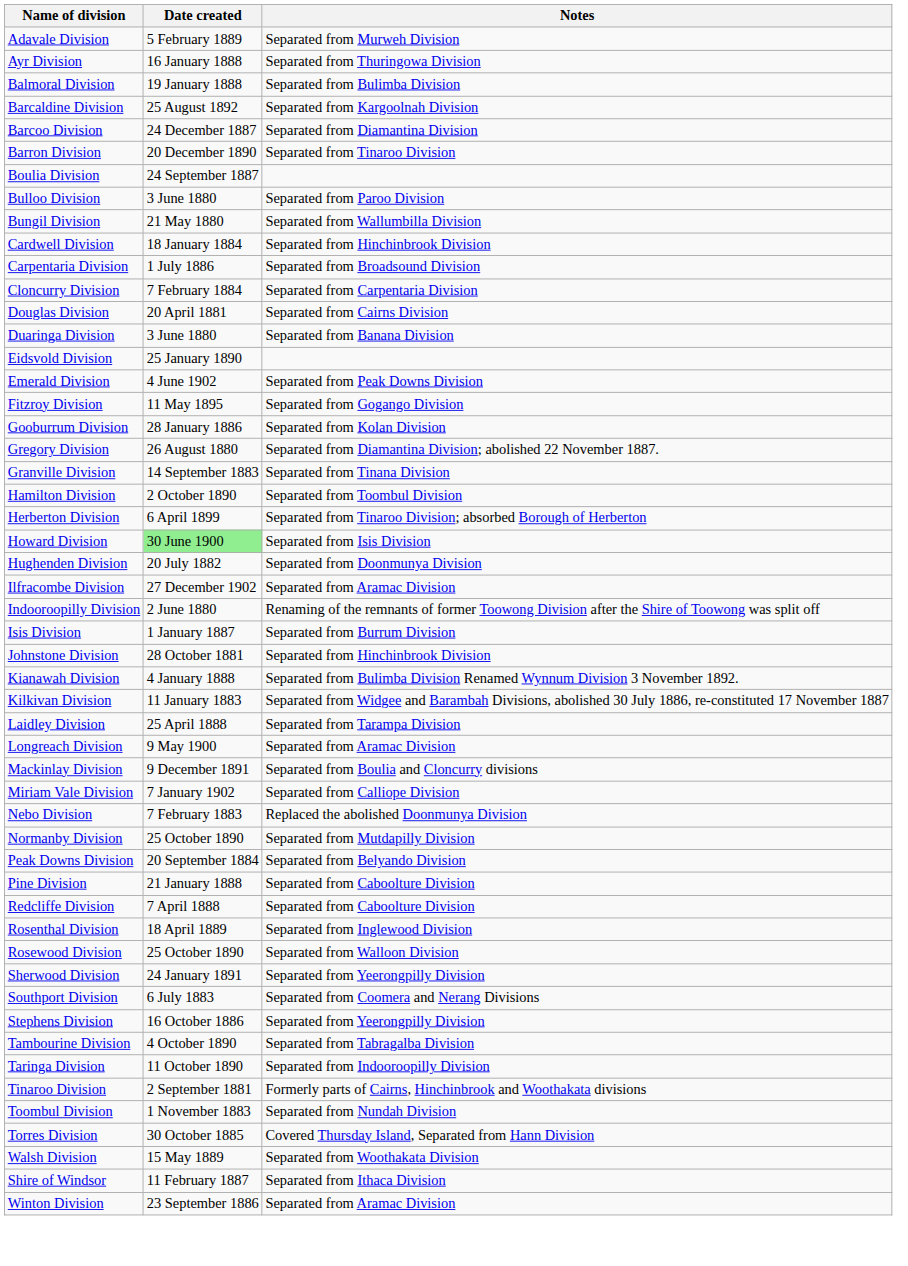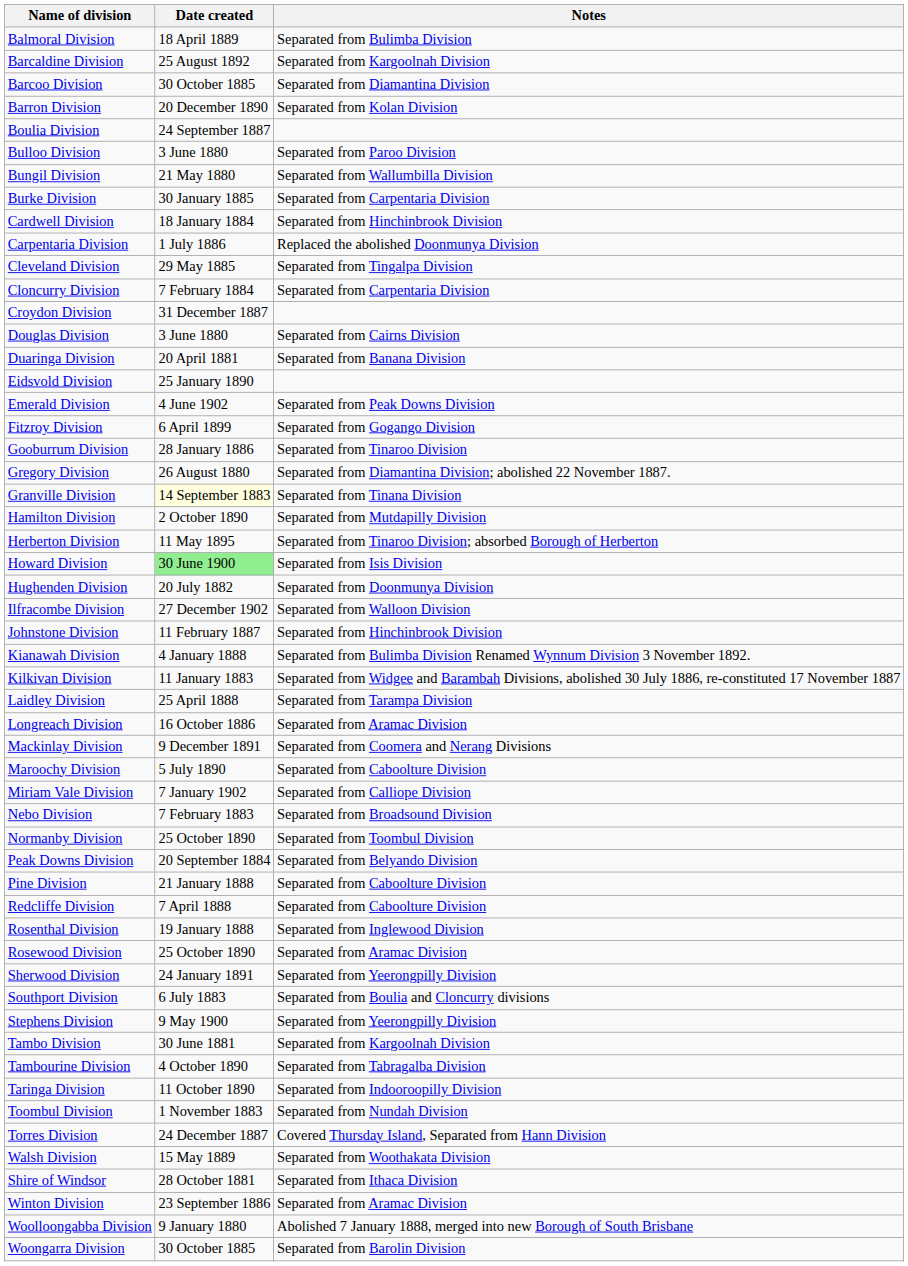 <table class="wikitable sortable">
 <tr>
 <th>Name of division</th>
 <th>Date created</th>
 <th>Notes</th>
 </tr>
 <tr>
-<td><a href='#'>Adavale Division</a></td>
-<td>5 February 1889</td>
-<td>Separated from <a href='#'>Murweh Division</a></td>
-</tr>
-<tr>
-<td><a href='#'>Ayr Division</a></td>
-<td>16 January 1888</td>
-<td>Separated from <a href='#'>Thuringowa Division</a></td>
-</tr>
-<tr>
 <td><a href='#'>Balmoral Division</a></td>
-<td>19 January 1888</td>
+<td>18 April 1889</td>
 <td>Separated from <a href='#'>Bulimba Division</a></td>
 </tr>
 <tr>
 <td><a href='#'>Barcaldine Division</a></td>
 <td>25 August 1892</td>
 <td>Separated from <a href='#'>Kargoolnah Division</a></td>
 </tr>
 <tr>
 <td><a href='#'>Barcoo Division</a></td>
-<td>24 December 1887</td>
+<td>30 October 1885</td>
 <td>Separated from <a href='#'>Diamantina Division</a></td>
 </tr>
 <tr>
 <td><a href='#'>Barron Division</a></td>
 <td>20 December 1890</td>
-<td>Separated from <a href='#'>Tinaroo Division</a></td>
+<td>Separated from <a href='#'>Kolan Division</a></td>
 </tr>
 <tr>
 <td><a href='#'>Boulia Division</a></td>
 <td>24 September 1887</td>
 <td></td>
 </tr>
 <tr>
 <td><a href='#'>Bulloo Division</a></td>
 <td>3 June 1880</td>
 <td>Separated from <a href='#'>Paroo Division</a></td>
 </tr>
 <tr>
 <td><a href='#'>Bungil Division</a></td>
 <td>21 May 1880</td>
 <td>Separated from <a href='#'>Wallumbilla Division</a></td>
 </tr>
 <tr>
+<td><a href='#'>Burke Division</a></td>
+<td>30 January 1885</td>
+<td>Separated from <a href='#'>Carpentaria Division</a></td>
+</tr>
+<tr>
 <td><a href='#'>Cardwell Division</a></td>
 <td>18 January 1884</td>
 <td>Separated from <a href='#'>Hinchinbrook Division</a></td>
 </tr>
 <tr>
 <td><a href='#'>Carpentaria Division</a></td>
 <td>1 July 1886</td>
-<td>Separated from <a href='#'>Broadsound Division</a></td>
+<td>Replaced the abolished <a href='#'>Doonmunya Division</a></td>
+</tr>
+<tr>
+<td><a href='#'>Cleveland Division</a></td>
+<td>29 May 1885</td>
+<td>Separated from <a href='#'>Tingalpa Division</a></td>
 </tr>
 <tr>
 <td><a href='#'>Cloncurry Division</a></td>
 <td>7 February 1884</td>
 <td>Separated from <a href='#'>Carpentaria Division</a></td>
 </tr>
 <tr>
+<td><a href='#'>Croydon Division</a></td>
+<td>31 December 1887</td>
+<td></td>
+</tr>
+<tr>
 <td><a href='#'>Douglas Division</a></td>
-<td>20 April 1881</td>
+<td>3 June 1880</td>
 <td>Separated from <a href='#'>Cairns Division</a></td>
 </tr>
 <tr>
 <td><a href='#'>Duaringa Division</a></td>
-<td>3 June 1880</td>
+<td>20 April 1881</td>
 <td>Separated from <a href='#'>Banana Division</a></td>
 </tr>
 <tr>
 <td><a href='#'>Eidsvold Division</a></td>
 <td>25 January 1890</td>
 <td></td>
 </tr>
 <tr>
 <td><a href='#'>Emerald Division</a></td>
 <td>4 June 1902</td>
 <td>Separated from <a href='#'>Peak Downs Division</a></td>
 </tr>
 <tr>
 <td><a href='#'>Fitzroy Division</a></td>
-<td>11 May 1895</td>
+<td>6 April 1899</td>
 <td>Separated from <a href='#'>Gogango Division</a></td>
 </tr>
 <tr>
 <td><a href='#'>Gooburrum Division</a></td>
 <td>28 January 1886</td>
-<td>Separated from <a href='#'>Kolan Division</a></td>
+<td>Separated from <a href='#'>Tinaroo Division</a></td>
 </tr>
 <tr>
 <td><a href='#'>Gregory Division</a></td>
 <td>26 August 1880</td>
 <td>Separated from <a href='#'>Diamantina Division</a>; abolished 22 November 1887.</td>
 </tr>
 <tr>
 <td><a href='#'>Granville Division</a></td>
-<td>14 September 1883</td>
+<td style="background: lightyellow;">14 September 1883</td>
 <td>Separated from <a href='#'>Tinana Division</a></td>
 </tr>
 <tr>
 <td><a href='#'>Hamilton Division</a></td>
 <td>2 October 1890</td>
-<td>Separated from <a href='#'>Toombul Division</a></td>
+<td>Separated from <a href='#'>Mutdapilly Division</a></td>
 </tr>
 <tr>
 <td><a href='#'>Herberton Division</a></td>
-<td>6 April 1899</td>
+<td>11 May 1895</td>
 <td>Separated from <a href='#'>Tinaroo Division</a>; absorbed <a href='#'>Borough of Herberton</a></td>
 </tr>
 <tr>
 <td><a href='#'>Howard Division</a></td>
 <td style="background: lightgreen;">30 June 1900</td>
 <td>Separated from <a href='#'>Isis Division</a></td>
 </tr>
 <tr>
 <td><a href='#'>Hughenden Division</a></td>
 <td>20 July 1882</td>
 <td>Separated from <a href='#'>Doonmunya Division</a></td>
 </tr>
 <tr>
 <td><a href='#'>Ilfracombe Division</a></td>
 <td>27 December 1902</td>
-<td>Separated from <a href='#'>Aramac Division</a></td>
-</tr>
-<tr>
-<td><a href='#'>Indooroopilly Division</a></td>
-<td>2 June 1880</td>
-<td>Renaming of the remnants of former <a href='#'>Toowong Division</a> after the <a href='#'>Shire of Toowong</a> was split off</td>
-</tr>
-<tr>
-<td><a href='#'>Isis Division</a></td>
-<td>1 January 1887</td>
-<td>Separated from <a href='#'>Burrum Division</a></td>
+<td>Separated from <a href='#'>Walloon Division</a></td>
 </tr>
 <tr>
 <td><a href='#'>Johnstone Division</a></td>
-<td>28 October 1881</td>
+<td>11 February 1887</td>
 <td>Separated from <a href='#'>Hinchinbrook Division</a></td>
 </tr>
 <tr>
 <td><a href='#'>Kianawah Division</a></td>
 <td>4 January 1888</td>
 <td>Separated from <a href='#'>Bulimba Division</a> Renamed <a href='#'>Wynnum Division</a> 3 November 1892.</td>
 </tr>
 <tr>
 <td><a href='#'>Kilkivan Division</a></td>
 <td>11 January 1883</td>
 <td>Separated from <a href='#'>Widgee</a> and <a href='#'>Barambah</a> Divisions, abolished 30 July 1886, re-constituted 17 November 1887</td>
 </tr>
 <tr>
 <td><a href='#'>Laidley Division</a></td>
 <td>25 April 1888</td>
 <td>Separated from <a href='#'>Tarampa Division</a></td>
 </tr>
 <tr>
 <td><a href='#'>Longreach Division</a></td>
-<td>9 May 1900</td>
+<td>16 October 1886</td>
 <td>Separated from <a href='#'>Aramac Division</a></td>
 </tr>
 <tr>
 <td><a href='#'>Mackinlay Division</a></td>
 <td>9 December 1891</td>
-<td>Separated from <a href='#'>Boulia</a> and <a href='#'>Cloncurry</a> divisions</td>
+<td>Separated from <a href='#'>Coomera</a> and <a href='#'>Nerang</a> Divisions</td>
+</tr>
+<tr>
+<td><a href='#'>Maroochy Division</a></td>
+<td>5 July 1890</td>
+<td>Separated from <a href='#'>Caboolture Division</a></td>
 </tr>
 <tr>
 <td><a href='#'>Miriam Vale Division</a></td>
 <td>7 January 1902</td>
 <td>Separated from <a href='#'>Calliope Division</a></td>
 </tr>
 <tr>
 <td><a href='#'>Nebo Division</a></td>
 <td>7 February 1883</td>
-<td>Replaced the abolished <a href='#'>Doonmunya Division</a></td>
+<td>Separated from <a href='#'>Broadsound Division</a></td>
 </tr>
 <tr>
 <td><a href='#'>Normanby Division</a></td>
 <td>25 October 1890</td>
-<td>Separated from <a href='#'>Mutdapilly Division</a></td>
+<td>Separated from <a href='#'>Toombul Division</a></td>
 </tr>
 <tr>
 <td><a href='#'>Peak Downs Division</a></td>
 <td>20 September 1884</td>
 <td>Separated from <a href='#'>Belyando Division</a></td>
 </tr>
 <tr>
 <td><a href='#'>Pine Division</a></td>
 <td>21 January 1888</td>
 <td>Separated from <a href='#'>Caboolture Division</a></td>
 </tr>
 <tr>
 <td><a href='#'>Redcliffe Division</a></td>
 <td>7 April 1888</td>
 <td>Separated from <a href='#'>Caboolture Division</a></td>
 </tr>
 <tr>
 <td><a href='#'>Rosenthal Division</a></td>
-<td>18 April 1889</td>
+<td>19 January 1888</td>
 <td>Separated from <a href='#'>Inglewood Division</a></td>
 </tr>
 <tr>
 <td><a href='#'>Rosewood Division</a></td>
 <td>25 October 1890</td>
-<td>Separated from <a href='#'>Walloon Division</a></td>
+<td>Separated from <a href='#'>Aramac Division</a></td>
 </tr>
 <tr>
 <td><a href='#'>Sherwood Division</a></td>
 <td>24 January 1891</td>
 <td>Separated from <a href='#'>Yeerongpilly Division</a></td>
 </tr>
 <tr>
 <td><a href='#'>Southport Division</a></td>
 <td>6 July 1883</td>
-<td>Separated from <a href='#'>Coomera</a> and <a href='#'>Nerang</a> Divisions</td>
+<td>Separated from <a href='#'>Boulia</a> and <a href='#'>Cloncurry</a> divisions</td>
 </tr>
 <tr>
 <td><a href='#'>Stephens Division</a></td>
-<td>16 October 1886</td>
+<td>9 May 1900</td>
 <td>Separated from <a href='#'>Yeerongpilly Division</a></td>
+</tr>
+<tr>
+<td><a href='#'>Tambo Division</a></td>
+<td>30 June 1881</td>
+<td>Separated from <a href='#'>Kargoolnah Division</a></td>
 </tr>
 <tr>
 <td><a href='#'>Tambourine Division</a></td>
 <td>4 October 1890</td>
 <td>Separated from <a href='#'>Tabragalba Division</a></td>
 </tr>
 <tr>
 <td><a href='#'>Taringa Division</a></td>
 <td>11 October 1890</td>
 <td>Separated from <a href='#'>Indooroopilly Division</a></td>
 </tr>
 <tr>
-<td><a href='#'>Tinaroo Division</a></td>
-<td>2 September 1881</td>
-<td>Formerly parts of <a href='#'>Cairns</a>, <a href='#'>Hinchinbrook</a> and <a href='#'>Woothakata</a> divisions</td>
-</tr>
-<tr>
 <td><a href='#'>Toombul Division</a></td>
 <td>1 November 1883</td>
 <td>Separated from <a href='#'>Nundah Division</a></td>
 </tr>
 <tr>
 <td><a href='#'>Torres Division</a></td>
-<td>30 October 1885</td>
+<td>24 December 1887</td>
 <td>Covered <a href='#'>Thursday Island</a>, Separated from <a href='#'>Hann Division</a></td>
 </tr>
 <tr>
 <td><a href='#'>Walsh Division</a></td>
 <td>15 May 1889</td>
 <td>Separated from <a href='#'>Woothakata Division</a></td>
 </tr>
 <tr>
 <td><a href='#'>Shire of Windsor</a></td>
-<td>11 February 1887</td>
+<td>28 October 1881</td>
 <td>Separated from <a href='#'>Ithaca Division</a></td>
 </tr>
 <tr>
 <td><a href='#'>Winton Division</a></td>
 <td>23 September 1886</td>
 <td>Separated from <a href='#'>Aramac Division</a></td>
 </tr>
+<tr>
+<td><a href='#'>Woolloongabba Division</a></td>
+<td>9 January 1880</td>
+<td>Abolished 7 January 1888, merged into new <a href='#'>Borough of South Brisbane</a></td>
+</tr>
+<tr>
+<td><a href='#'>Woongarra Division</a></td>
+<td>30 October 1885</td>
+<td>Separated from <a href='#'>Barolin Division</a></td>
+</tr>
 </table>
